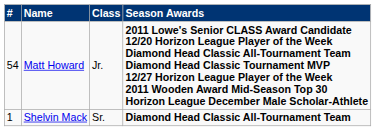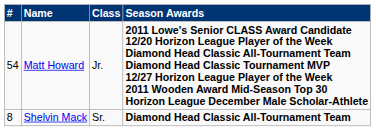 <table class="wikitable" style="font-size: 90%">
 <tr style="background: #003473; color: #FFFFFF">
 <td><strong>#</strong></td>
 <td><strong>Name</strong></td>
 <td><strong>Class</strong></td>
 <td><strong>Season Awards</strong></td>
 </tr>
 <tr>
 <td>54</td>
 <td><a href='#'>Matt Howard</a></td>
 <td>Jr.</td>
 <td><strong>2011 Lowe's Senior CLASS Award Candidate</strong><br><strong>12/20 Horizon League Player of the Week</strong><br><strong>Diamond Head Classic All-Tournament Team</strong><br><strong>Diamond Head Classic Tournament MVP</strong><br><strong>12/27 Horizon League Player of the Week</strong><br><strong>2011 Wooden Award Mid-Season Top 30</strong><br><strong>Horizon League December Male Scholar-Athlete</strong></td>
 </tr>
 <tr>
-<td>1</td>
+<td>8</td>
 <td><a href='#'>Shelvin Mack</a></td>
 <td>Sr.</td>
 <td><strong>Diamond Head Classic All-Tournament Team</strong></td>
 </tr>
 </table>
